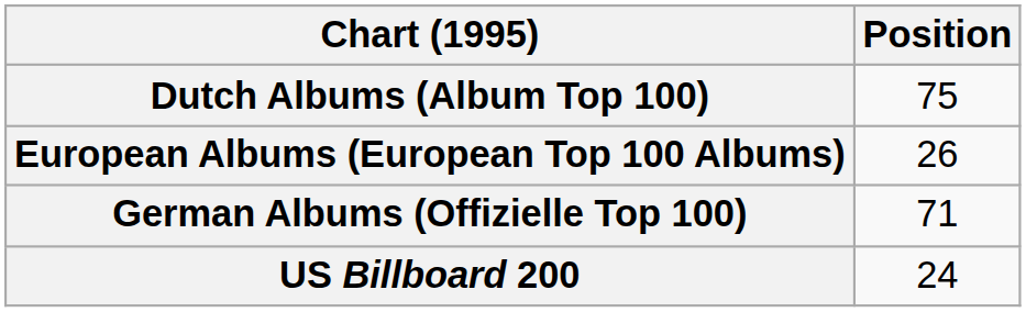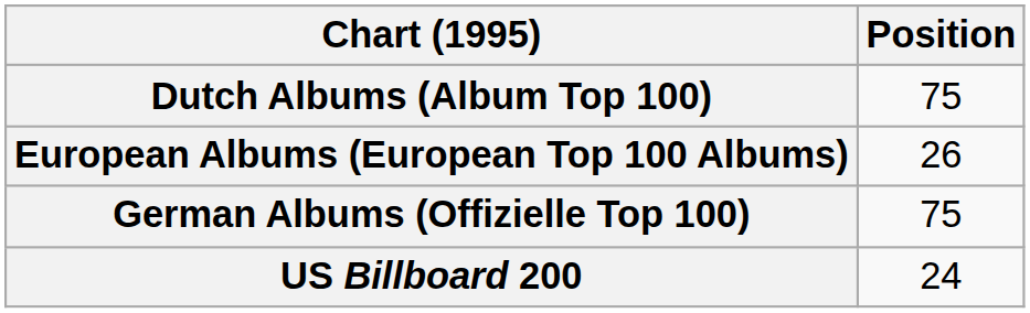 <table class="wikitable plainrowheaders sortable" style="text-align:center">
 <tr>
 <th scope="col">Chart (1995)</th>
 <th scope="col">Position</th>
 </tr>
 <tr>
 <th scope="row">Dutch Albums (Album Top 100)</th>
 <td>75</td>
 </tr>
 <tr>
 <th scope="row">European Albums (European Top 100 Albums)</th>
 <td>26</td>
 </tr>
 <tr>
 <th scope="row">German Albums (Offizielle Top 100)</th>
-<td>71</td>
+<td>75</td>
 </tr>
 <tr>
 <th scope="row">US <em>Billboard</em> 200</th>
 <td>24</td>
 </tr>
 </table>
